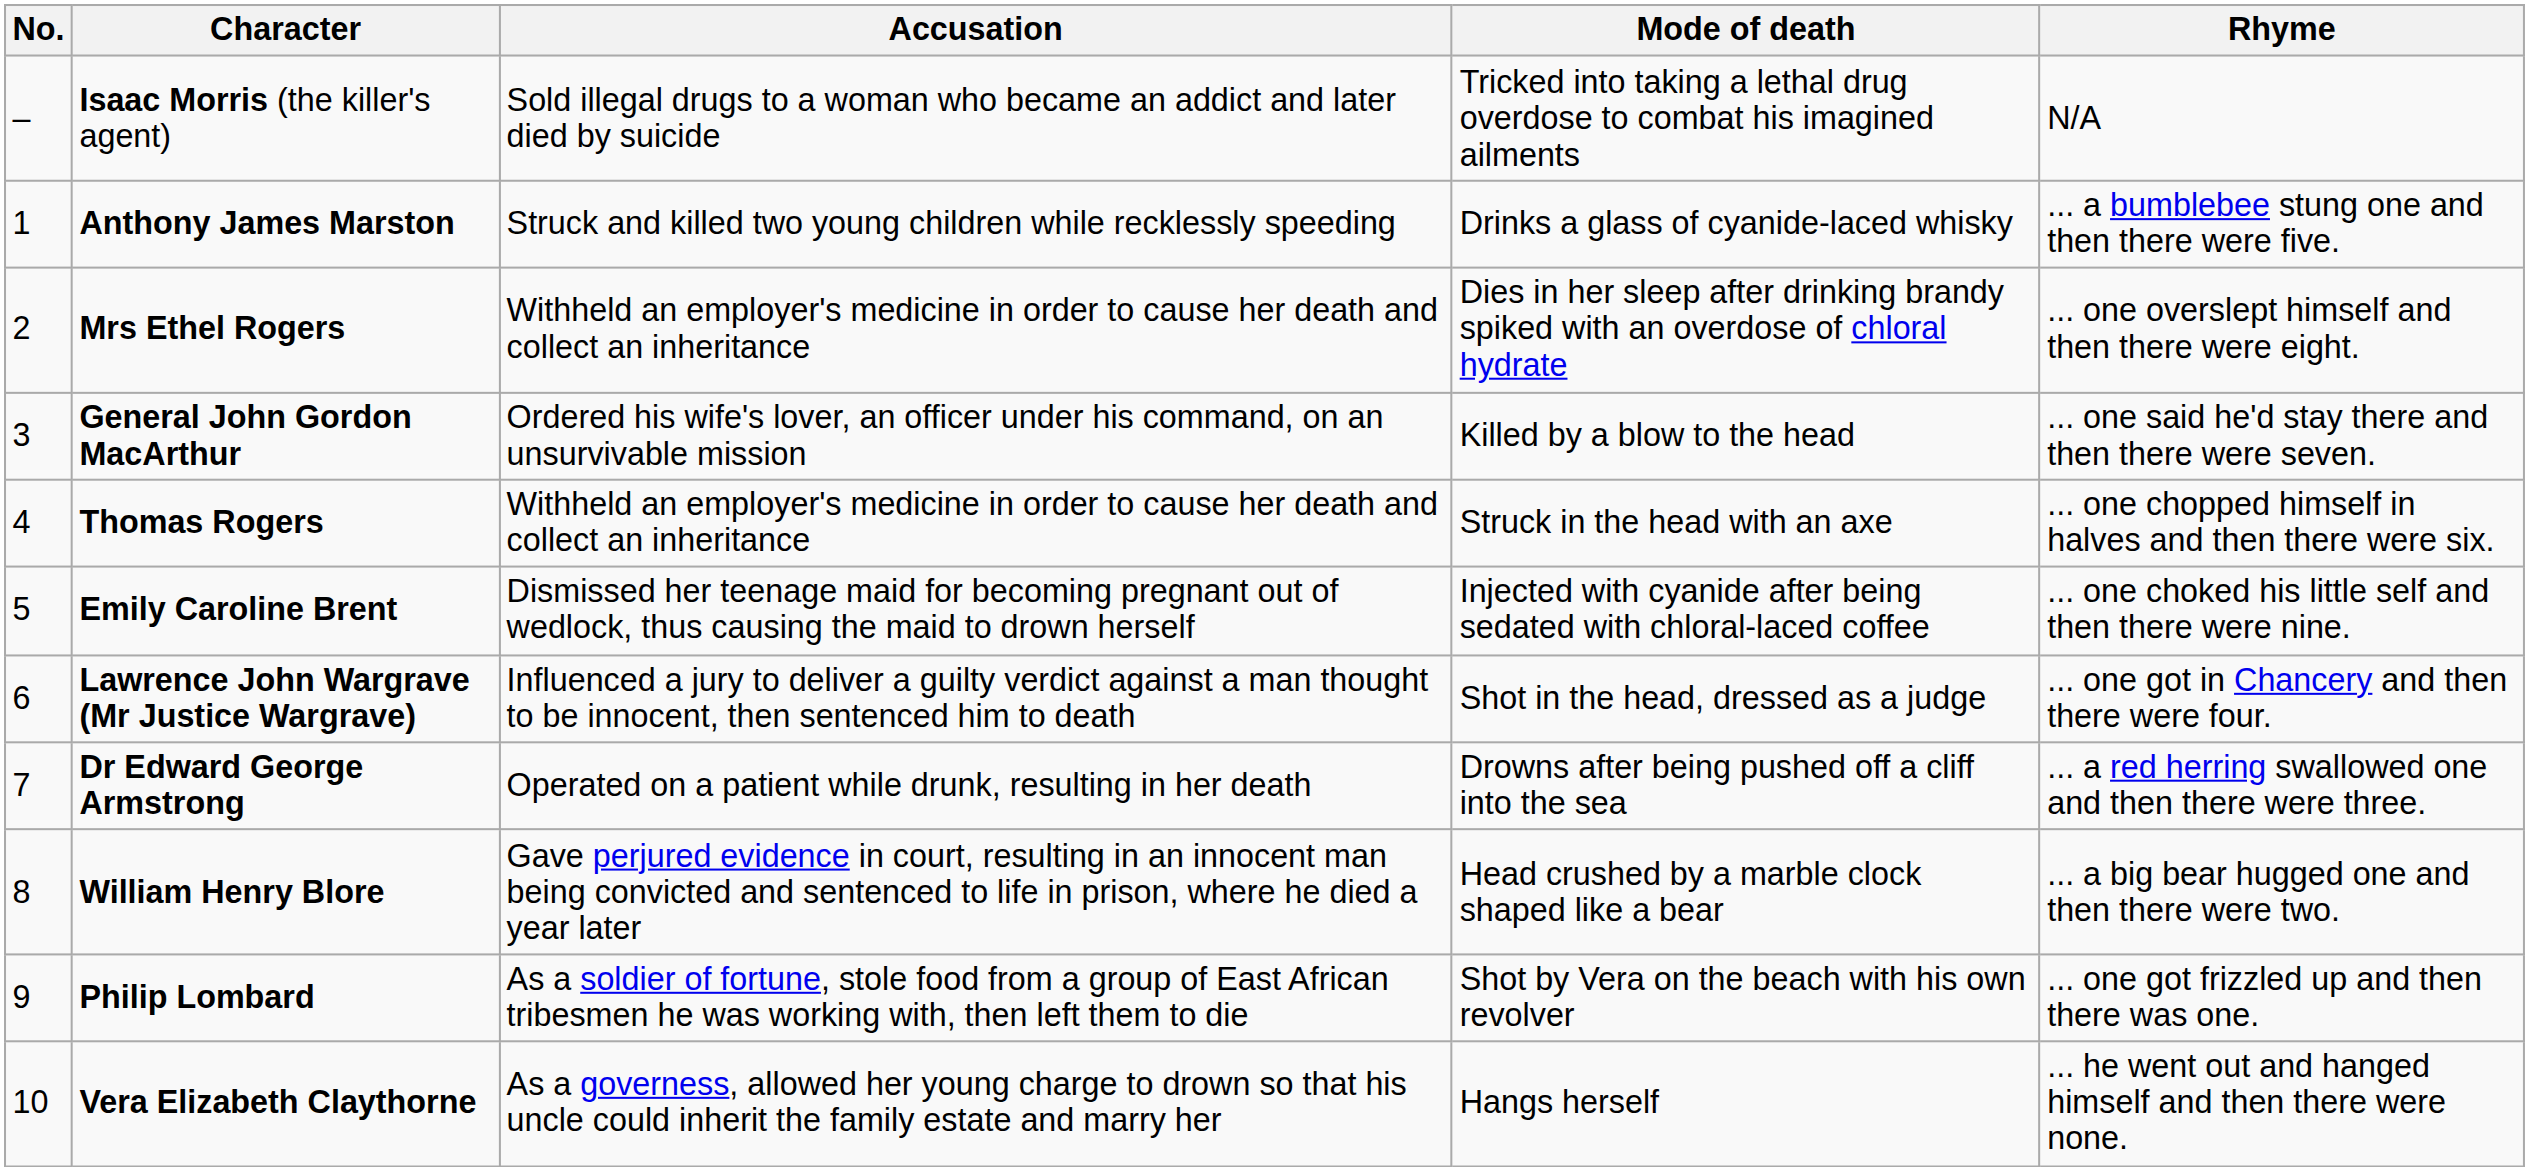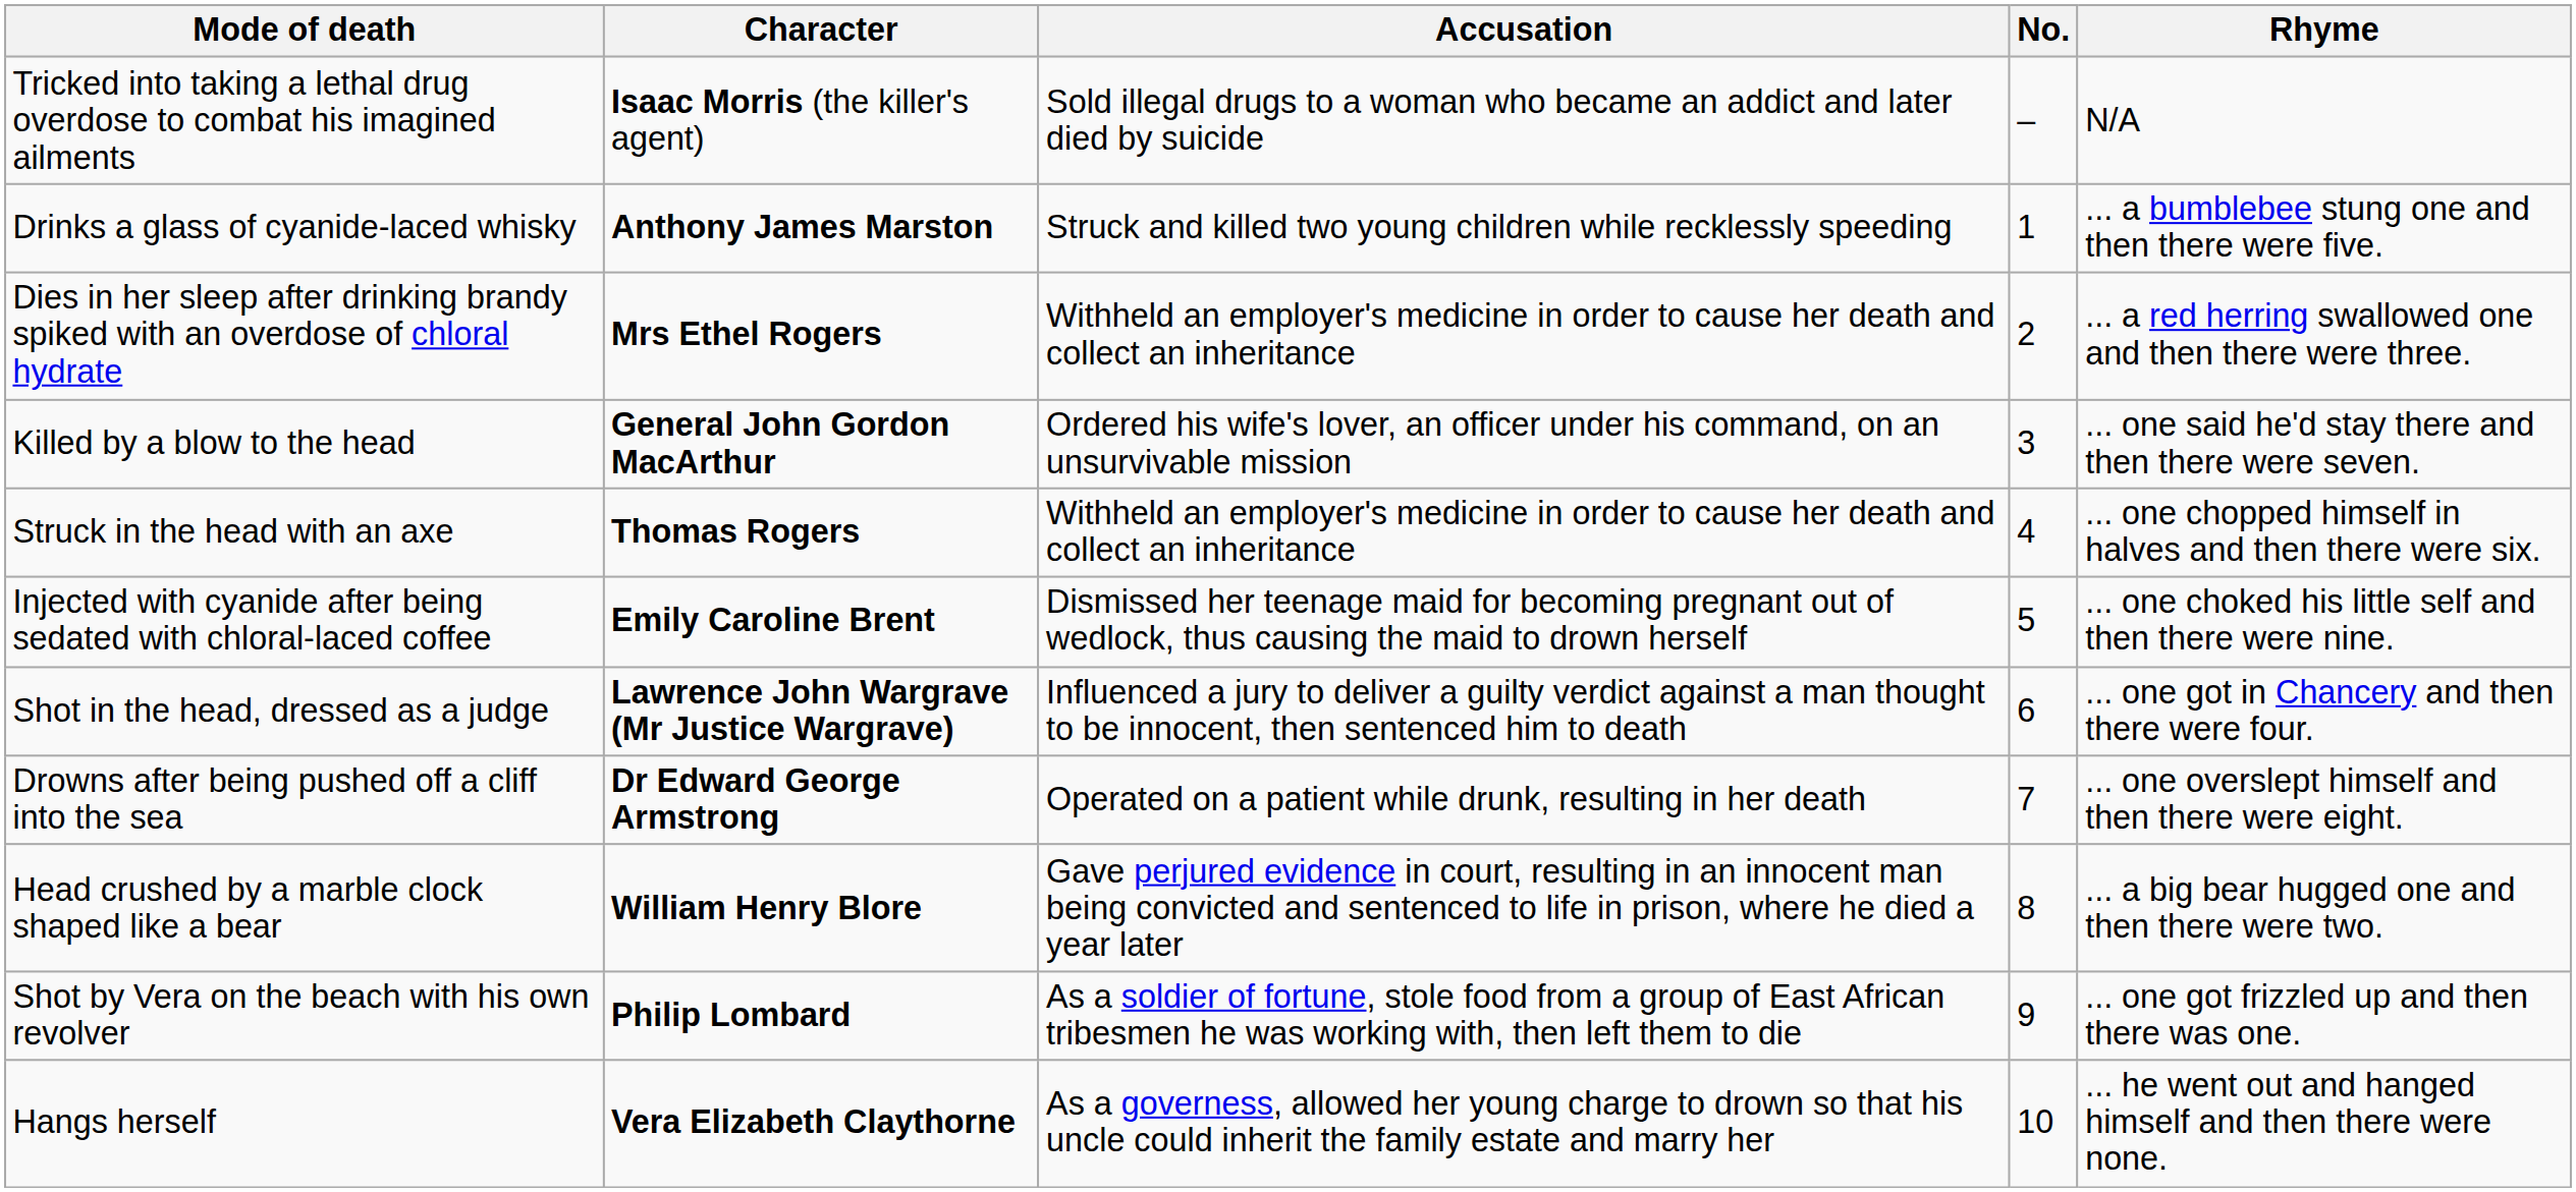 <table class="wikitable">
 <tr>
-<th>No.</th>
+<th>Mode of death</th>
 <th>Character</th>
 <th>Accusation</th>
-<th>Mode of death</th>
+<th>No.</th>
 <th>Rhyme</th>
 </tr>
 <tr>
-<td>–</td>
+<td>Tricked into taking a lethal drug overdose to combat his imagined ailments</td>
 <td><strong>Isaac Morris</strong> (the killer's agent)</td>
 <td>Sold illegal drugs to a woman who became an addict and later died by suicide</td>
-<td>Tricked into taking a lethal drug overdose to combat his imagined ailments</td>
+<td>–</td>
 <td>N/A</td>
 </tr>
 <tr>
-<td>1</td>
+<td>Drinks a glass of cyanide-laced whisky</td>
 <td><strong>Anthony James Marston</strong></td>
 <td>Struck and killed two young children while recklessly speeding</td>
-<td>Drinks a glass of cyanide-laced whisky</td>
+<td>1</td>
 <td>... a <a href='#'>bumblebee</a> stung one and then there were five.</td>
 </tr>
 <tr>
-<td>2</td>
+<td>Dies in her sleep after drinking brandy spiked with an overdose of <a href='#'>chloral hydrate</a></td>
 <td><strong>Mrs Ethel Rogers</strong></td>
 <td>Withheld an employer's medicine in order to cause her death and collect an inheritance</td>
-<td>Dies in her sleep after drinking brandy spiked with an overdose of <a href='#'>chloral hydrate</a></td>
+<td>2</td>
+<td>... a <a href='#'>red herring</a> swallowed one and then there were three.</td>
+</tr>
+<tr>
+<td>Killed by a blow to the head</td>
+<td><strong>General John Gordon MacArthur</strong></td>
+<td>Ordered his wife's lover, an officer under his command, on an unsurvivable mission</td>
+<td>3</td>
+<td>... one said he'd stay there and then there were seven.</td>
+</tr>
+<tr>
+<td>Struck in the head with an axe</td>
+<td><strong>Thomas Rogers</strong></td>
+<td>Withheld an employer's medicine in order to cause her death and collect an inheritance</td>
+<td>4</td>
+<td>... one chopped himself in halves and then there were six.</td>
+</tr>
+<tr>
+<td>Injected with cyanide after being sedated with chloral-laced coffee</td>
+<td><strong>Emily Caroline Brent</strong></td>
+<td>Dismissed her teenage maid for becoming pregnant out of wedlock, thus causing the maid to drown herself</td>
+<td>5</td>
+<td>... one choked his little self and then there were nine.</td>
+</tr>
+<tr>
+<td>Shot in the head, dressed as a judge</td>
+<td><strong>Lawrence John Wargrave (Mr Justice Wargrave)</strong></td>
+<td>Influenced a jury to deliver a guilty verdict against a man thought to be innocent, then sentenced him to death</td>
+<td>6</td>
+<td>... one got in <a href='#'>Chancery</a> and then there were four.</td>
+</tr>
+<tr>
+<td>Drowns after being pushed off a cliff into the sea</td>
+<td><strong>Dr Edward George Armstrong</strong></td>
+<td>Operated on a patient while drunk, resulting in her death</td>
+<td>7</td>
 <td>... one overslept himself and then there were eight.</td>
 </tr>
 <tr>
-<td>3</td>
-<td><strong>General John Gordon MacArthur</strong></td>
-<td>Ordered his wife's lover, an officer under his command, on an unsurvivable mission</td>
-<td>Killed by a blow to the head</td>
-<td>... one said he'd stay there and then there were seven.</td>
-</tr>
-<tr>
-<td>4</td>
-<td><strong>Thomas Rogers</strong></td>
-<td>Withheld an employer's medicine in order to cause her death and collect an inheritance</td>
-<td>Struck in the head with an axe</td>
-<td>... one chopped himself in halves and then there were six.</td>
-</tr>
-<tr>
-<td>5</td>
-<td><strong>Emily Caroline Brent</strong></td>
-<td>Dismissed her teenage maid for becoming pregnant out of wedlock, thus causing the maid to drown herself</td>
-<td>Injected with cyanide after being sedated with chloral-laced coffee</td>
-<td>... one choked his little self and then there were nine.</td>
-</tr>
-<tr>
-<td>6</td>
-<td><strong>Lawrence John Wargrave (Mr Justice Wargrave)</strong></td>
-<td>Influenced a jury to deliver a guilty verdict against a man thought to be innocent, then sentenced him to death</td>
-<td>Shot in the head, dressed as a judge</td>
-<td>... one got in <a href='#'>Chancery</a> and then there were four.</td>
-</tr>
-<tr>
-<td>7</td>
-<td><strong>Dr Edward George Armstrong</strong></td>
-<td>Operated on a patient while drunk, resulting in her death</td>
-<td>Drowns after being pushed off a cliff into the sea</td>
-<td>... a <a href='#'>red herring</a> swallowed one and then there were three.</td>
-</tr>
-<tr>
-<td>8</td>
+<td>Head crushed by a marble clock shaped like a bear</td>
 <td><strong>William Henry Blore</strong></td>
 <td>Gave <a href='#'>perjured evidence</a> in court, resulting in an innocent man being convicted and sentenced to life in prison, where he died a year later</td>
-<td>Head crushed by a marble clock shaped like a bear</td>
+<td>8</td>
 <td>... a big bear hugged one and then there were two.</td>
 </tr>
 <tr>
-<td>9</td>
+<td>Shot by Vera on the beach with his own revolver</td>
 <td><strong>Philip Lombard</strong></td>
 <td>As a <a href='#'>soldier of fortune</a>, stole food from a group of East African tribesmen he was working with, then left them to die</td>
-<td>Shot by Vera on the beach with his own revolver</td>
+<td>9</td>
 <td>... one got frizzled up and then there was one.</td>
 </tr>
 <tr>
-<td>10</td>
+<td>Hangs herself</td>
 <td><strong>Vera Elizabeth Claythorne</strong></td>
 <td>As a <a href='#'>governess</a>, allowed her young charge to drown so that his uncle could inherit the family estate and marry her</td>
-<td>Hangs herself</td>
+<td>10</td>
 <td>... he went out and hanged himself and then there were none.</td>
 </tr>
 </table>
